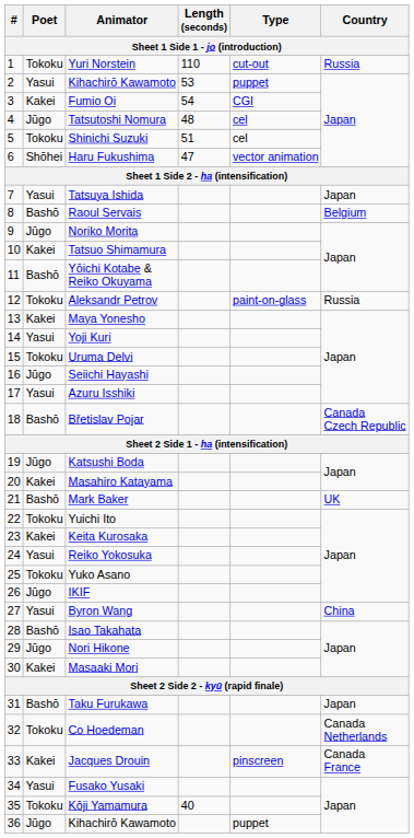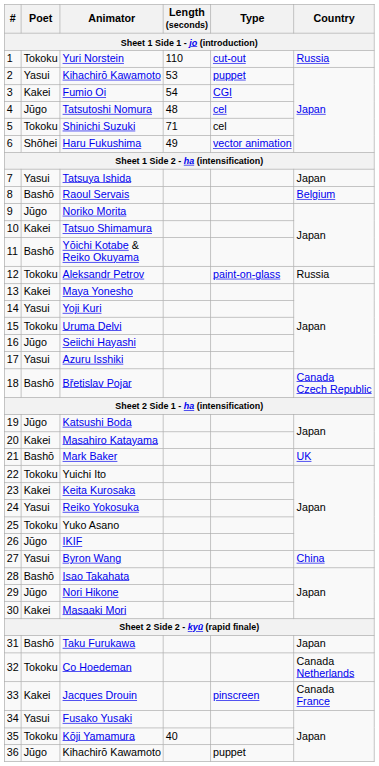 <table class="wikitable">
 <tr>
 <th>#</th>
 <th>Poet</th>
 <th>Animator</th>
 <th>Length<br><small>(seconds)</small></th>
 <th>Type</th>
 <th>Country</th>
 </tr>
 <tr>
 <th colspan=6><small>Sheet 1 Side 1 - <em><a href='#'>jo</a></em> (introduction)</small></th>
 </tr>
 <tr>
 <td>1</td>
 <td>Tokoku</td>
 <td><a href='#'>Yuri Norstein</a></td>
 <td>110</td>
 <td><a href='#'>cut-out</a></td>
 <td><a href='#'>Russia</a></td>
 </tr>
 <tr>
 <td>2</td>
 <td>Yasui</td>
 <td><a href='#'>Kihachirō Kawamoto</a></td>
 <td>53</td>
 <td><a href='#'>puppet</a></td>
 <td rowspan=5><a href='#'>Japan</a></td>
 </tr>
 <tr>
 <td>3</td>
 <td>Kakei</td>
 <td><a href='#'>Fumio Oi</a></td>
 <td>54</td>
 <td><a href='#'>CGI</a></td>
 </tr>
 <tr>
 <td>4</td>
 <td>Jūgo</td>
 <td><a href='#'>Tatsutoshi Nomura</a></td>
 <td>48</td>
 <td><a href='#'>cel</a></td>
 </tr>
 <tr>
 <td>5</td>
 <td>Tokoku</td>
 <td><a href='#'>Shinichi Suzuki</a></td>
-<td>51</td>
+<td>71</td>
 <td>cel</td>
 </tr>
 <tr>
 <td>6</td>
 <td>Shōhei</td>
 <td><a href='#'>Haru Fukushima</a></td>
-<td>47</td>
+<td>49</td>
 <td><a href='#'>vector animation</a></td>
 </tr>
 <tr>
 <th colspan=6><small>Sheet 1 Side 2 - <em><a href='#'>ha</a></em> (intensification)</small></th>
 </tr>
 <tr>
 <td>7</td>
 <td>Yasui</td>
 <td><a href='#'>Tatsuya Ishida</a></td>
 <td></td>
 <td></td>
 <td>Japan</td>
 </tr>
 <tr>
 <td>8</td>
 <td>Bashō</td>
 <td><a href='#'>Raoul Servais</a></td>
 <td></td>
 <td></td>
 <td><a href='#'>Belgium</a></td>
 </tr>
 <tr>
 <td>9</td>
 <td>Jūgo</td>
 <td><a href='#'>Noriko Morita</a></td>
 <td></td>
 <td></td>
 <td rowspan=3>Japan</td>
 </tr>
 <tr>
 <td>10</td>
 <td>Kakei</td>
 <td><a href='#'>Tatsuo Shimamura</a></td>
 <td></td>
 <td></td>
 </tr>
 <tr>
 <td>11</td>
 <td>Bashō</td>
 <td><a href='#'>Yōichi Kotabe</a> &<br><a href='#'>Reiko Okuyama</a></td>
 <td></td>
 <td></td>
 </tr>
 <tr>
 <td>12</td>
 <td>Tokoku</td>
 <td><a href='#'>Aleksandr Petrov</a></td>
 <td></td>
 <td><a href='#'>paint-on-glass</a></td>
 <td>Russia</td>
 </tr>
 <tr>
 <td>13</td>
 <td>Kakei</td>
 <td><a href='#'>Maya Yonesho</a></td>
 <td></td>
 <td></td>
 <td rowspan=5>Japan</td>
 </tr>
 <tr>
 <td>14</td>
 <td>Yasui</td>
 <td><a href='#'>Yoji Kuri</a></td>
 <td></td>
 <td></td>
 </tr>
 <tr>
 <td>15</td>
 <td>Tokoku</td>
 <td><a href='#'>Uruma Delvi</a></td>
 <td></td>
 <td></td>
 </tr>
 <tr>
 <td>16</td>
 <td>Jūgo</td>
 <td><a href='#'>Seiichi Hayashi</a></td>
 <td></td>
 <td></td>
 </tr>
 <tr>
 <td>17</td>
 <td>Yasui</td>
 <td><a href='#'>Azuru Isshiki</a></td>
 <td></td>
 <td></td>
 </tr>
 <tr>
 <td>18</td>
 <td>Bashō</td>
 <td><a href='#'>Břetislav Pojar</a></td>
 <td></td>
 <td></td>
 <td><a href='#'>Canada</a><br><a href='#'>Czech Republic</a></td>
 </tr>
 <tr>
 <th colspan=6><small>Sheet 2 Side 1 - <em><a href='#'>ha</a></em> (intensification)</small></th>
 </tr>
 <tr>
 <td>19</td>
 <td>Jūgo</td>
 <td><a href='#'>Katsushi Boda</a></td>
 <td></td>
 <td></td>
 <td rowspan=2>Japan</td>
 </tr>
 <tr>
 <td>20</td>
 <td>Kakei</td>
 <td><a href='#'>Masahiro Katayama</a></td>
 <td></td>
 <td></td>
 </tr>
 <tr>
 <td>21</td>
 <td>Bashō</td>
 <td><a href='#'>Mark Baker</a></td>
 <td></td>
 <td></td>
 <td><a href='#'>UK</a></td>
 </tr>
 <tr>
 <td>22</td>
 <td>Tokoku</td>
 <td>Yuichi Ito</td>
 <td></td>
 <td></td>
 <td rowspan=5>Japan</td>
 </tr>
 <tr>
 <td>23</td>
 <td>Kakei</td>
 <td><a href='#'>Keita Kurosaka</a></td>
 <td></td>
 <td></td>
 </tr>
 <tr>
 <td>24</td>
 <td>Yasui</td>
 <td><a href='#'>Reiko Yokosuka</a></td>
 <td></td>
 <td></td>
 </tr>
 <tr>
 <td>25</td>
 <td>Tokoku</td>
 <td>Yuko Asano</td>
 <td></td>
 <td></td>
 </tr>
 <tr>
 <td>26</td>
 <td>Jūgo</td>
 <td><a href='#'>IKIF</a></td>
 <td></td>
 <td></td>
 </tr>
 <tr>
 <td>27</td>
 <td>Yasui</td>
 <td><a href='#'>Byron Wang</a></td>
 <td></td>
 <td></td>
 <td><a href='#'>China</a></td>
 </tr>
 <tr>
 <td>28</td>
 <td>Bashō</td>
 <td><a href='#'>Isao Takahata</a></td>
 <td></td>
 <td></td>
 <td rowspan=3>Japan</td>
 </tr>
 <tr>
 <td>29</td>
 <td>Jūgo</td>
 <td><a href='#'>Nori Hikone</a></td>
 <td></td>
 <td></td>
 </tr>
 <tr>
 <td>30</td>
 <td>Kakei</td>
 <td><a href='#'>Masaaki Mori</a></td>
 <td></td>
 <td></td>
 </tr>
 <tr>
 <th colspan=6><small>Sheet 2 Side 2 - <em><a href='#'>kyū</a></em> (rapid finale)</small></th>
 </tr>
 <tr>
 <td>31</td>
 <td>Bashō</td>
 <td><a href='#'>Taku Furukawa</a></td>
 <td></td>
 <td></td>
 <td>Japan</td>
 </tr>
 <tr>
 <td>32</td>
 <td>Tokoku</td>
 <td><a href='#'>Co Hoedeman</a></td>
 <td></td>
 <td></td>
 <td>Canada<br><a href='#'>Netherlands</a></td>
 </tr>
 <tr>
 <td>33</td>
 <td>Kakei</td>
 <td><a href='#'>Jacques Drouin</a></td>
 <td></td>
 <td><a href='#'>pinscreen</a></td>
 <td>Canada<br><a href='#'>France</a></td>
 </tr>
 <tr>
 <td>34</td>
 <td>Yasui</td>
 <td><a href='#'>Fusako Yusaki</a></td>
 <td></td>
 <td></td>
 <td rowspan=3>Japan</td>
 </tr>
 <tr>
 <td>35</td>
 <td>Tokoku</td>
 <td><a href='#'>Kōji Yamamura</a></td>
 <td>40</td>
 <td></td>
 </tr>
 <tr>
 <td>36</td>
 <td>Jūgo</td>
 <td>Kihachirō Kawamoto</td>
 <td></td>
 <td>puppet</td>
 </tr>
 </table>
